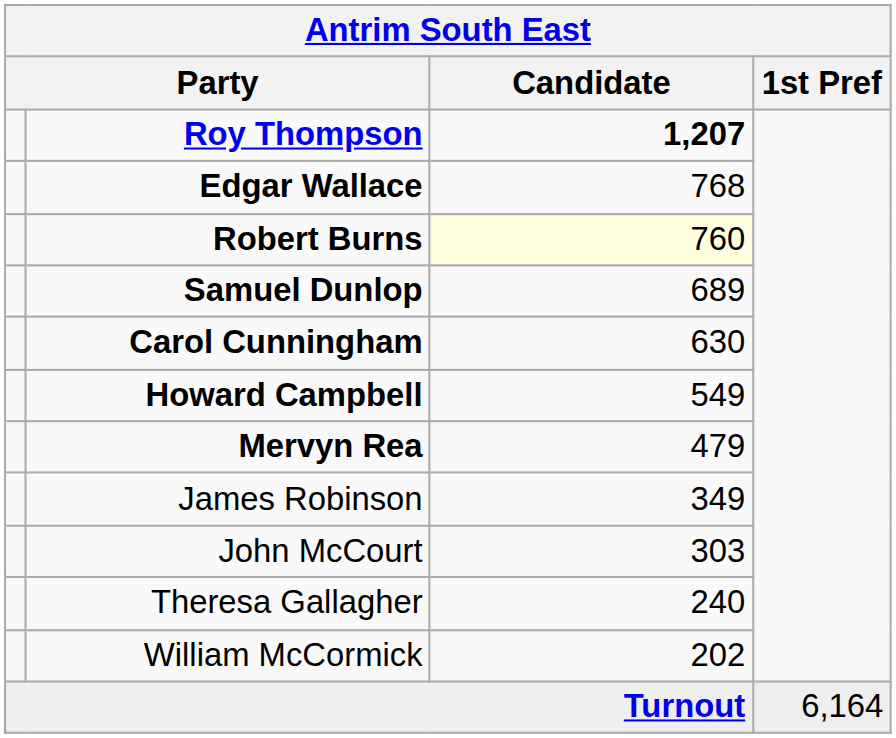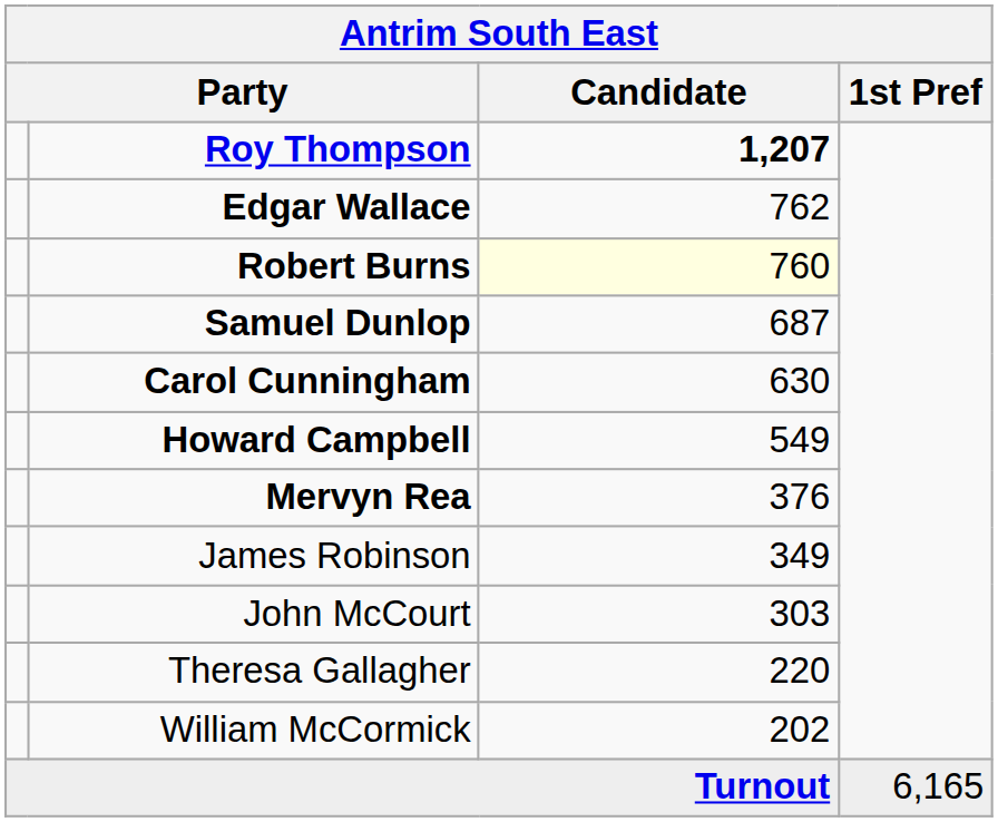 <table class="wikitable">
 <tr>
 <th colspan="4" align="center"><a href='#'>Antrim South East</a></th>
 </tr>
 <tr>
 <th colspan="2" align="center" width=200>Party</th>
 <th width=150>Candidate</th>
 <th width=60>1st Pref</th>
 </tr>
 <tr>
 <td></td>
 <td align="right"><strong><a href='#'>Roy Thompson</a></strong></td>
 <td align="right"><strong>1,207</strong></td>
 </tr>
 <tr>
 <td></td>
 <td align="right"><strong>Edgar Wallace</strong></td>
-<td align="right">768</td>
+<td align="right">762</td>
 </tr>
 <tr>
 <td></td>
 <td align="right"><strong>Robert Burns</strong></td>
 <td align="right" style="background: lightyellow;">760</td>
 </tr>
 <tr>
 <td></td>
 <td align="right"><strong>Samuel Dunlop</strong></td>
-<td align="right">689</td>
+<td align="right">687</td>
 </tr>
 <tr>
 <td></td>
 <td align="right"><strong>Carol Cunningham</strong></td>
 <td align="right">630</td>
 </tr>
 <tr>
 <td></td>
 <td align="right"><strong>Howard Campbell</strong></td>
 <td align="right">549</td>
 </tr>
 <tr>
 <td></td>
 <td align="right"><strong>Mervyn Rea</strong></td>
-<td align="right">479</td>
+<td align="right">376</td>
 </tr>
 <tr>
 <td></td>
 <td align="right">James Robinson</td>
 <td align="right">349</td>
 </tr>
 <tr>
 <td></td>
 <td align="right">John McCourt</td>
 <td align="right">303</td>
 </tr>
 <tr>
 <td></td>
 <td align="right">Theresa Gallagher</td>
-<td align="right">240</td>
+<td align="right">220</td>
 </tr>
 <tr>
 <td></td>
 <td align="right">William McCormick</td>
 <td align="right">202</td>
 </tr>
 <tr bgcolor="EEEEEE">
 <td colspan=3 align="right"><strong><a href='#'>Turnout</a></strong></td>
-<td align="right">6,164</td>
+<td align="right">6,165</td>
 </tr>
 </table>
